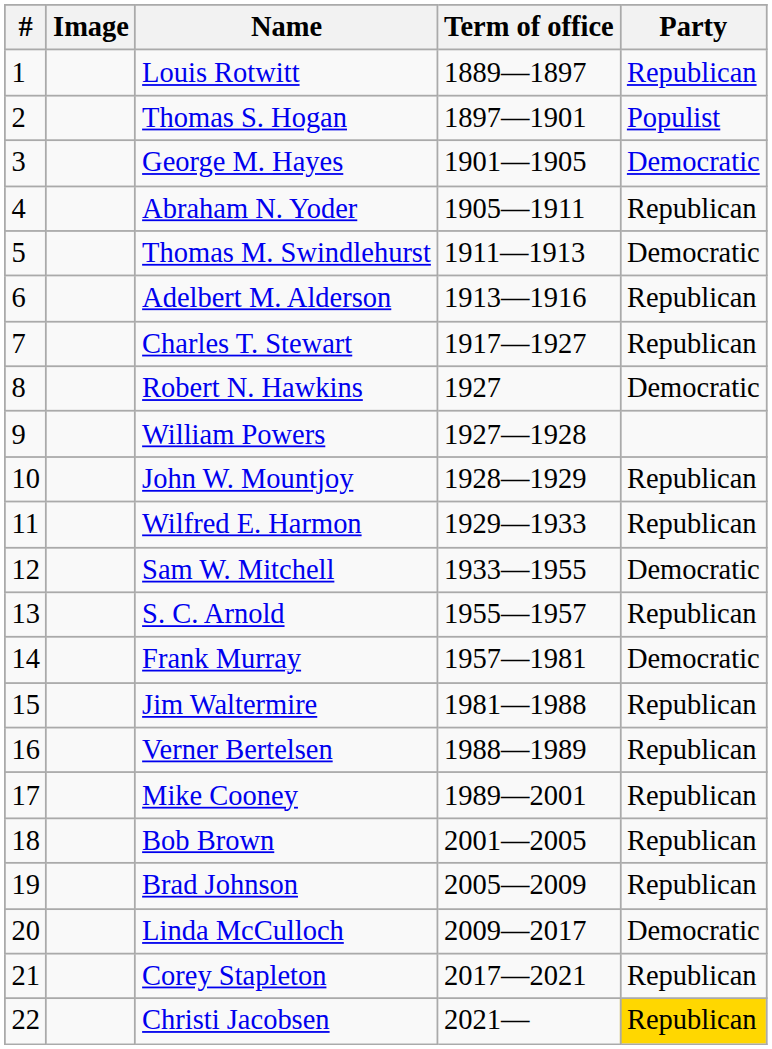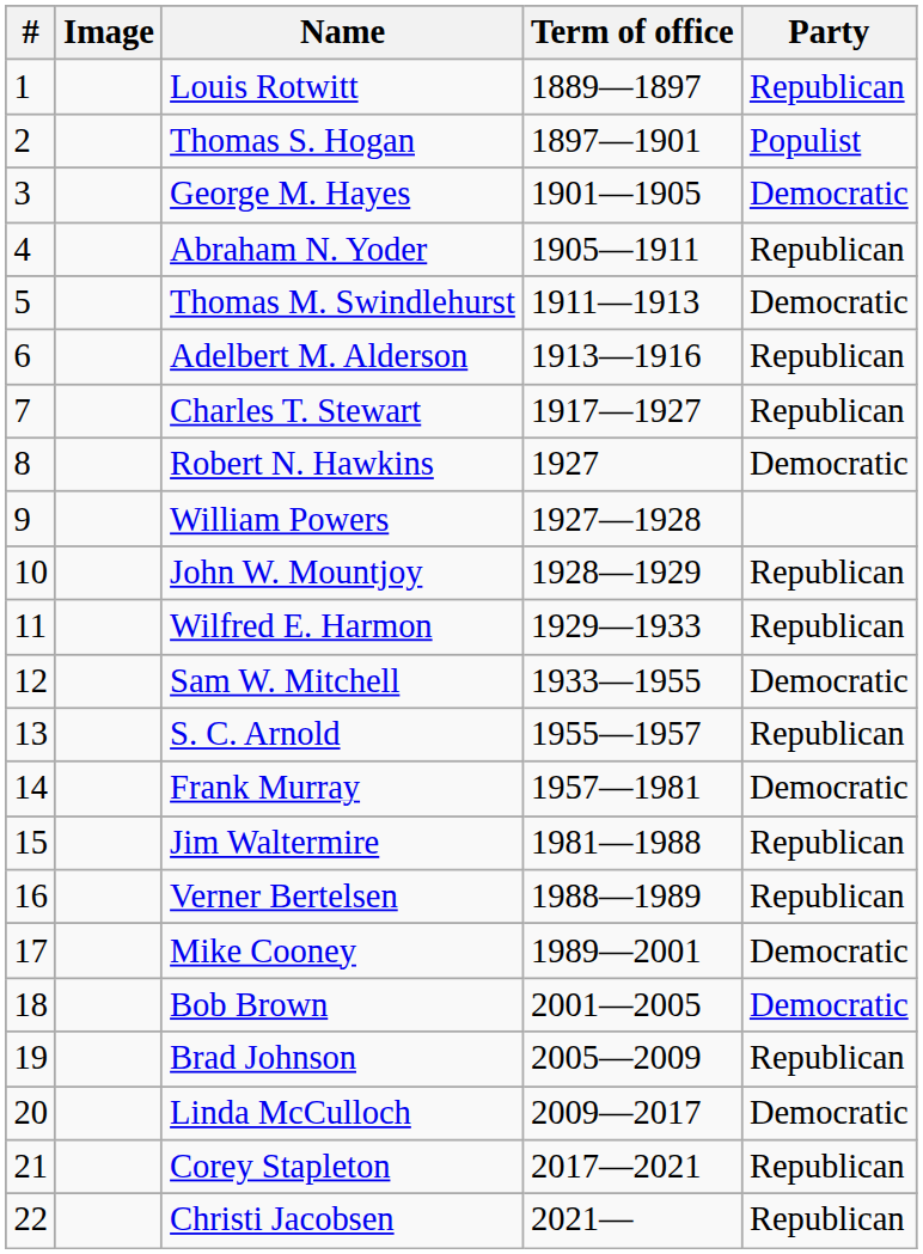 <table class="wikitable">
 <tr>
 <th bgcolor=#cccccc><strong>#</strong></th>
 <th bgcolor=#cccccc><strong>Image</strong></th>
 <th bgcolor=#cccccc><strong>Name</strong></th>
 <th bgcolor=#cccccc><strong>Term of office</strong></th>
 <th bgcolor=#cccccc><strong>Party</strong></th>
 </tr>
 <tr>
 <td>1</td>
 <td></td>
 <td><a href='#'>Louis Rotwitt</a></td>
 <td>1889—1897</td>
 <td><a href='#'>Republican</a></td>
 </tr>
 <tr>
 <td>2</td>
 <td></td>
 <td><a href='#'>Thomas S. Hogan</a></td>
 <td>1897—1901</td>
 <td><a href='#'>Populist</a></td>
 </tr>
 <tr>
 <td>3</td>
 <td></td>
 <td><a href='#'>George M. Hayes</a></td>
 <td>1901—1905</td>
 <td><a href='#'>Democratic</a></td>
 </tr>
 <tr>
 <td>4</td>
 <td></td>
 <td><a href='#'>Abraham N. Yoder</a></td>
 <td>1905—1911</td>
 <td>Republican</td>
 </tr>
 <tr>
 <td>5</td>
 <td></td>
 <td><a href='#'>Thomas M. Swindlehurst</a></td>
 <td>1911—1913</td>
 <td>Democratic</td>
 </tr>
 <tr>
 <td>6</td>
 <td></td>
 <td><a href='#'>Adelbert M. Alderson</a></td>
 <td>1913—1916</td>
 <td>Republican</td>
 </tr>
 <tr>
 <td>7</td>
 <td></td>
 <td><a href='#'>Charles T. Stewart</a></td>
 <td>1917—1927</td>
 <td>Republican</td>
 </tr>
 <tr>
 <td>8</td>
 <td></td>
 <td><a href='#'>Robert N. Hawkins</a></td>
 <td>1927</td>
 <td>Democratic</td>
 </tr>
 <tr>
 <td>9</td>
 <td></td>
 <td><a href='#'>William Powers</a></td>
 <td>1927—1928</td>
 <td></td>
 </tr>
 <tr>
 <td>10</td>
 <td></td>
 <td><a href='#'>John W. Mountjoy</a></td>
 <td>1928—1929</td>
 <td>Republican</td>
 </tr>
 <tr>
 <td>11</td>
 <td></td>
 <td><a href='#'>Wilfred E. Harmon</a></td>
 <td>1929—1933</td>
 <td>Republican</td>
 </tr>
 <tr>
 <td>12</td>
 <td></td>
 <td><a href='#'>Sam W. Mitchell</a></td>
 <td>1933—1955</td>
 <td>Democratic</td>
 </tr>
 <tr>
 <td>13</td>
 <td></td>
 <td><a href='#'>S. C. Arnold</a></td>
 <td>1955—1957</td>
 <td>Republican</td>
 </tr>
 <tr>
 <td>14</td>
 <td></td>
 <td><a href='#'>Frank Murray</a></td>
 <td>1957—1981</td>
 <td>Democratic</td>
 </tr>
 <tr>
 <td>15</td>
 <td></td>
 <td><a href='#'>Jim Waltermire</a></td>
 <td>1981—1988</td>
 <td>Republican</td>
 </tr>
 <tr>
 <td>16</td>
 <td></td>
 <td><a href='#'>Verner Bertelsen</a></td>
 <td>1988—1989</td>
 <td>Republican</td>
 </tr>
 <tr>
 <td>17</td>
 <td></td>
 <td><a href='#'>Mike Cooney</a></td>
 <td>1989—2001</td>
-<td>Republican</td>
+<td>Democratic</td>
 </tr>
 <tr>
 <td>18</td>
 <td></td>
 <td><a href='#'>Bob Brown</a></td>
 <td>2001—2005</td>
-<td>Republican</td>
+<td><a href='#'>Democratic</a></td>
 </tr>
 <tr>
 <td>19</td>
 <td></td>
 <td><a href='#'>Brad Johnson</a></td>
 <td>2005—2009</td>
 <td>Republican</td>
 </tr>
 <tr>
 <td>20</td>
 <td></td>
 <td><a href='#'>Linda McCulloch</a></td>
 <td>2009—2017</td>
 <td>Democratic</td>
 </tr>
 <tr>
 <td>21</td>
 <td></td>
 <td><a href='#'>Corey Stapleton</a></td>
 <td>2017—2021</td>
 <td>Republican</td>
 </tr>
 <tr>
 <td>22</td>
 <td></td>
 <td><a href='#'>Christi Jacobsen</a></td>
 <td>2021—</td>
-<td style="background: gold;">Republican</td>
+<td>Republican</td>
 </tr>
 </table>
